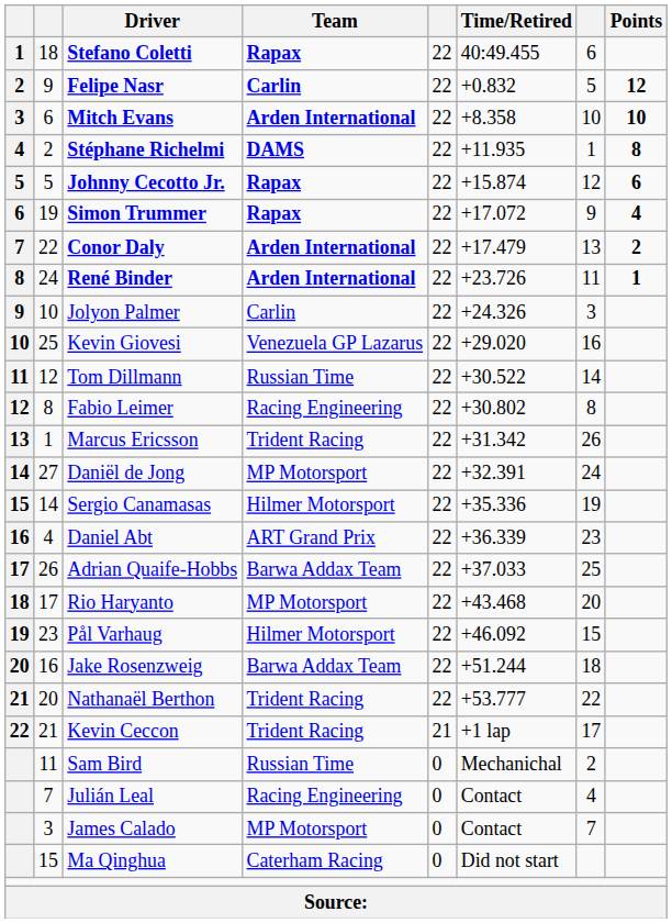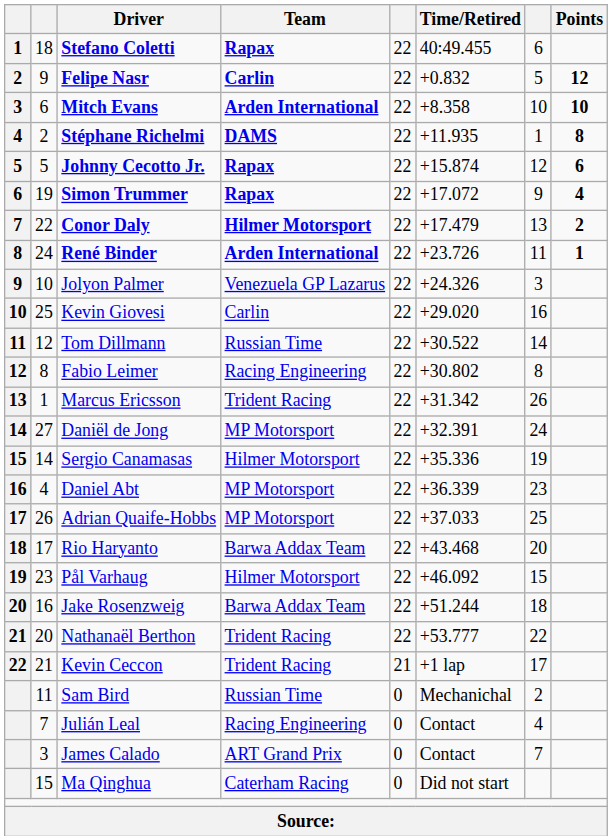 <table class="wikitable" style="font-size:85%">
 <tr>
 <th scope="col"></th>
 <th scope="col"></th>
 <th scope="col">Driver</th>
 <th scope="col">Team</th>
 <th scope="col" class="unsortable"></th>
 <th scope="col" class="unsortable">Time/Retired</th>
 <th scope="col"></th>
 <th scope="col">Points</th>
 </tr>
 <tr>
 <th scope="row">1</th>
 <td align="center">18</td>
 <td data-sort-value="COL"> <strong><a href='#'>Stefano Coletti</a></strong></td>
 <td><strong><a href='#'>Rapax</a></strong></td>
 <td>22</td>
 <td>40:49.455</td>
 <td align="center">6</td>
 <td align="center"><strong></strong></td>
 </tr>
 <tr>
 <th scope="row">2</th>
 <td align="center">9</td>
 <td data-sort-value="NAS"> <strong><a href='#'>Felipe Nasr</a></strong></td>
 <td><strong><a href='#'>Carlin</a></strong></td>
 <td>22</td>
 <td>+0.832</td>
 <td align="center">5</td>
 <td align="center"><strong>12</strong></td>
 </tr>
 <tr>
 <th scope="row">3</th>
 <td align="center">6</td>
 <td data-sort-value="EVA"> <strong><a href='#'>Mitch Evans</a></strong></td>
 <td><strong><a href='#'>Arden International</a></strong></td>
 <td>22</td>
 <td>+8.358</td>
 <td align="center">10</td>
 <td align="center"><strong>10</strong></td>
 </tr>
 <tr>
 <th scope="row">4</th>
 <td align="center">2</td>
 <td data-sort-value="RIC"> <strong><a href='#'>Stéphane Richelmi</a></strong></td>
 <td><strong><a href='#'>DAMS</a></strong></td>
 <td>22</td>
 <td>+11.935</td>
 <td align="center">1</td>
 <td align="center"><strong>8</strong></td>
 </tr>
 <tr>
 <th scope="row">5</th>
 <td align="center">5</td>
 <td data-sort-value="CECO"> <strong><a href='#'>Johnny Cecotto Jr.</a></strong></td>
 <td><strong><a href='#'>Rapax</a></strong></td>
 <td>22</td>
 <td>+15.874</td>
 <td align="center">12</td>
 <td align="center"><strong>6</strong></td>
 </tr>
 <tr>
 <th scope="row">6</th>
 <td align="center">19</td>
 <td data-sort-value="TRU"> <strong><a href='#'>Simon Trummer</a></strong></td>
 <td><strong><a href='#'>Rapax</a></strong></td>
 <td>22</td>
 <td>+17.072</td>
 <td align="center">9</td>
 <td align="center"><strong>4</strong></td>
 </tr>
 <tr>
 <th scope="row">7</th>
 <td align="center">22</td>
 <td data-sort-value="DAL"> <strong><a href='#'>Conor Daly</a></strong></td>
-<td><strong><a href='#'>Arden International</a></strong></td>
+<td><strong><a href='#'>Hilmer Motorsport</a></strong></td>
 <td>22</td>
 <td>+17.479</td>
 <td align="center">13</td>
 <td align="center"><strong>2</strong></td>
 </tr>
 <tr>
 <th scope="row">8</th>
 <td align="center">24</td>
 <td data-sort-value="BIN"> <strong><a href='#'>René Binder</a></strong></td>
 <td><strong><a href='#'>Arden International</a></strong></td>
 <td>22</td>
 <td>+23.726</td>
 <td align="center">11</td>
 <td align="center"><strong>1</strong></td>
 </tr>
 <tr>
 <th scope="row">9</th>
 <td align="center">10</td>
 <td data-sort-value="PAL"> <a href='#'>Jolyon Palmer</a></td>
-<td><a href='#'>Carlin</a></td>
+<td><a href='#'>Venezuela GP Lazarus</a></td>
 <td>22</td>
 <td>+24.326</td>
 <td align="center">3</td>
 <td></td>
 </tr>
 <tr>
 <th scope="row">10</th>
 <td align="center">25</td>
 <td data-sort-value="GIO"> <a href='#'>Kevin Giovesi</a></td>
-<td><a href='#'>Venezuela GP Lazarus</a></td>
+<td><a href='#'>Carlin</a></td>
 <td>22</td>
 <td>+29.020</td>
 <td align="center">16</td>
 <td></td>
 </tr>
 <tr>
 <th scope="row">11</th>
 <td align="center">12</td>
 <td data-sort-value="DIL"> <a href='#'>Tom Dillmann</a></td>
 <td><a href='#'>Russian Time</a></td>
 <td>22</td>
 <td>+30.522</td>
 <td align="center">14</td>
 <td></td>
 </tr>
 <tr>
 <th scope="row">12</th>
 <td align="center">8</td>
 <td data-sort-value="LEI"> <a href='#'>Fabio Leimer</a></td>
 <td><a href='#'>Racing Engineering</a></td>
 <td>22</td>
 <td>+30.802</td>
 <td align="center">8</td>
 <td></td>
 </tr>
 <tr>
 <th scope="row">13</th>
 <td align="center">1</td>
 <td data-sort-value="ERI"> <a href='#'>Marcus Ericsson</a></td>
 <td><a href='#'>Trident Racing</a></td>
 <td>22</td>
 <td>+31.342</td>
 <td align="center">26</td>
 <td></td>
 </tr>
 <tr>
 <th scope="row">14</th>
 <td align="center">27</td>
 <td data-sort-value="DEJ"> <a href='#'>Daniël de Jong</a></td>
 <td><a href='#'>MP Motorsport</a></td>
 <td>22</td>
 <td>+32.391</td>
 <td align="center">24</td>
 <td></td>
 </tr>
 <tr>
 <th scope="row">15</th>
 <td align="center">14</td>
 <td data-sort-value="CAN"> <a href='#'>Sergio Canamasas</a></td>
 <td><a href='#'>Hilmer Motorsport</a></td>
 <td>22</td>
 <td>+35.336</td>
 <td align="center">19</td>
 <td></td>
 </tr>
 <tr>
 <th scope="row">16</th>
 <td align="center">4</td>
 <td data-sort-value="ABT"> <a href='#'>Daniel Abt</a></td>
-<td><a href='#'>ART Grand Prix</a></td>
+<td><a href='#'>MP Motorsport</a></td>
 <td>22</td>
 <td>+36.339</td>
 <td align="center">23</td>
 <td></td>
 </tr>
 <tr>
 <th scope="row">17</th>
 <td align="center">26</td>
 <td data-sort-value="QUA"> <a href='#'>Adrian Quaife-Hobbs</a></td>
-<td><a href='#'>Barwa Addax Team</a></td>
+<td><a href='#'>MP Motorsport</a></td>
 <td>22</td>
 <td>+37.033</td>
 <td align="center">25</td>
 <td></td>
 </tr>
 <tr>
 <th scope="row">18</th>
 <td align="center">17</td>
 <td data-sort-value="HAR"> <a href='#'>Rio Haryanto</a></td>
-<td><a href='#'>MP Motorsport</a></td>
+<td><a href='#'>Barwa Addax Team</a></td>
 <td>22</td>
 <td>+43.468</td>
 <td align="center">20</td>
 <td></td>
 </tr>
 <tr>
 <th scope="row">19</th>
 <td align="center">23</td>
 <td data-sort-value="VAR"> <a href='#'>Pål Varhaug</a></td>
 <td><a href='#'>Hilmer Motorsport</a></td>
 <td>22</td>
 <td>+46.092</td>
 <td align="center">15</td>
 <td></td>
 </tr>
 <tr>
 <th scope="row">20</th>
 <td align="center">16</td>
 <td data-sort-value="ROSE"> <a href='#'>Jake Rosenzweig</a></td>
 <td><a href='#'>Barwa Addax Team</a></td>
 <td>22</td>
 <td>+51.244</td>
 <td align="center">18</td>
 <td></td>
 </tr>
 <tr>
 <th scope="row">21</th>
 <td align="center">20</td>
 <td data-sort-value="BER"> <a href='#'>Nathanaël Berthon</a></td>
 <td><a href='#'>Trident Racing</a></td>
 <td>22</td>
 <td>+53.777</td>
 <td align="center">22</td>
 <td></td>
 </tr>
 <tr>
 <th scope="row">22</th>
 <td align="center">21</td>
 <td data-sort-value="CECC"> <a href='#'>Kevin Ceccon</a></td>
 <td><a href='#'>Trident Racing</a></td>
 <td>21</td>
 <td>+1 lap</td>
 <td align="center">17</td>
 <td></td>
 </tr>
 <tr>
 <th scope="row" data-sort-value="23"></th>
 <td align="center">11</td>
 <td data-sort-value="BIR"> <a href='#'>Sam Bird</a></td>
 <td><a href='#'>Russian Time</a></td>
 <td>0</td>
 <td>Mechanichal</td>
 <td align="center">2</td>
 <td></td>
 </tr>
 <tr>
 <th scope="row" data-sort-value="24"></th>
 <td align="center">7</td>
 <td data-sort-value="LEA"> <a href='#'>Julián Leal</a></td>
 <td><a href='#'>Racing Engineering</a></td>
 <td>0</td>
 <td>Contact</td>
 <td align="center">4</td>
 <td></td>
 </tr>
 <tr>
 <th scope="row" data-sort-value="25"></th>
 <td align="center">3</td>
 <td data-sort-value="CAL"> <a href='#'>James Calado</a></td>
-<td><a href='#'>MP Motorsport</a></td>
+<td><a href='#'>ART Grand Prix</a></td>
 <td>0</td>
 <td>Contact</td>
 <td align="center">7</td>
 <td></td>
 </tr>
 <tr>
 <th scope="row" data-sort-value="26"></th>
 <td align="center">15</td>
 <td data-sort-value="MA"> <a href='#'>Ma Qinghua</a></td>
 <td><a href='#'>Caterham Racing</a></td>
 <td>0</td>
 <td>Did not start</td>
 <td align="center" data-sort-value="26"></td>
 <td></td>
 </tr>
 <tr class="sortbottom">
 <td colspan="8"></td>
 </tr>
 <tr class="sortbottom">
 <th colspan="8">Source:</th>
 </tr>
 <tr>
 </tr>
 </table>
